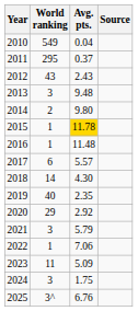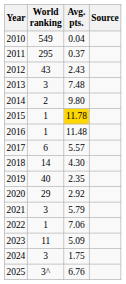 <table class="wikitable" style="text-align:center; font-size: 95%;">
 <tr>
 <th>Year</th>
 <th>World<br>ranking</th>
 <th>Avg.<br> pts.</th>
 <th>Source</th>
 </tr>
 <tr>
 <td>2010</td>
 <td>549</td>
 <td>0.04</td>
 <td></td>
 </tr>
 <tr>
 <td>2011</td>
 <td>295</td>
 <td>0.37</td>
 <td></td>
 </tr>
 <tr>
 <td>2012</td>
 <td>43</td>
 <td>2.43</td>
 <td></td>
 </tr>
 <tr>
 <td>2013</td>
 <td>3</td>
-<td>9.48</td>
+<td>7.48</td>
 <td></td>
 </tr>
 <tr>
 <td>2014</td>
 <td>2</td>
 <td>9.80</td>
 <td></td>
 </tr>
 <tr>
 <td>2015</td>
 <td>1</td>
 <td style="background: gold;">11.78</td>
 <td></td>
 </tr>
 <tr>
 <td>2016</td>
 <td>1</td>
 <td>11.48</td>
 <td></td>
 </tr>
 <tr>
 <td>2017</td>
 <td>6</td>
 <td>5.57</td>
 <td></td>
 </tr>
 <tr>
 <td>2018</td>
 <td>14</td>
 <td>4.30</td>
 <td></td>
 </tr>
 <tr>
 <td>2019</td>
 <td>40</td>
 <td>2.35</td>
 <td></td>
 </tr>
 <tr>
 <td>2020</td>
 <td>29</td>
 <td>2.92</td>
 <td></td>
 </tr>
 <tr>
 <td>2021</td>
 <td>3</td>
 <td>5.79</td>
 <td></td>
 </tr>
 <tr>
 <td>2022</td>
 <td>1</td>
 <td>7.06</td>
 <td></td>
 </tr>
 <tr>
 <td>2023</td>
 <td>11</td>
 <td>5.09</td>
 <td></td>
 </tr>
 <tr>
 <td>2024</td>
 <td>3</td>
 <td>1.75</td>
 <td></td>
 </tr>
 <tr>
 <td>2025</td>
 <td>3^</td>
 <td>6.76</td>
 <td></td>
 </tr>
 </table>
